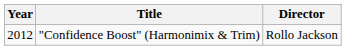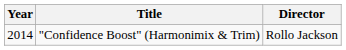 <table class="wikitable" style="text-align:center;">
 <tr>
 <th>Year</th>
 <th>Title</th>
 <th>Director</th>
 </tr>
 <tr>
-<td>2012</td>
+<td>2014</td>
 <td>"Confidence Boost" (Harmonimix & Trim)</td>
 <td>Rollo Jackson</td>
 </tr>
 </table>
